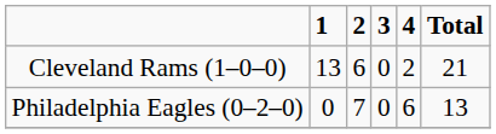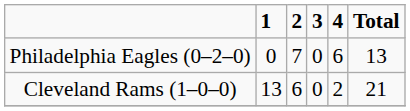 <table class="wikitable">
 <tr>
 <td></td>
 <td><strong>1</strong></td>
 <td><strong>2</strong></td>
 <td><strong>3</strong></td>
 <td><strong>4</strong></td>
 <td><strong>Total</strong></td>
 </tr>
 <tr align="center" bgcolor="">
+<td>Philadelphia Eagles (0–2–0)</td>
+<td>0</td>
+<td>7</td>
+<td>0</td>
+<td>6</td>
+<td>13</td>
+</tr>
+<tr align="center" bgcolor="">
 <td>Cleveland Rams (1–0–0)</td>
 <td>13</td>
 <td>6</td>
 <td>0</td>
 <td>2</td>
 <td>21</td>
 </tr>
 <tr align="center" bgcolor="">
-<td>Philadelphia Eagles (0–2–0)</td>
-<td>0</td>
-<td>7</td>
-<td>0</td>
-<td>6</td>
-<td>13</td>
-</tr>
-<tr align="center" bgcolor="">
 </tr>
 </table>
